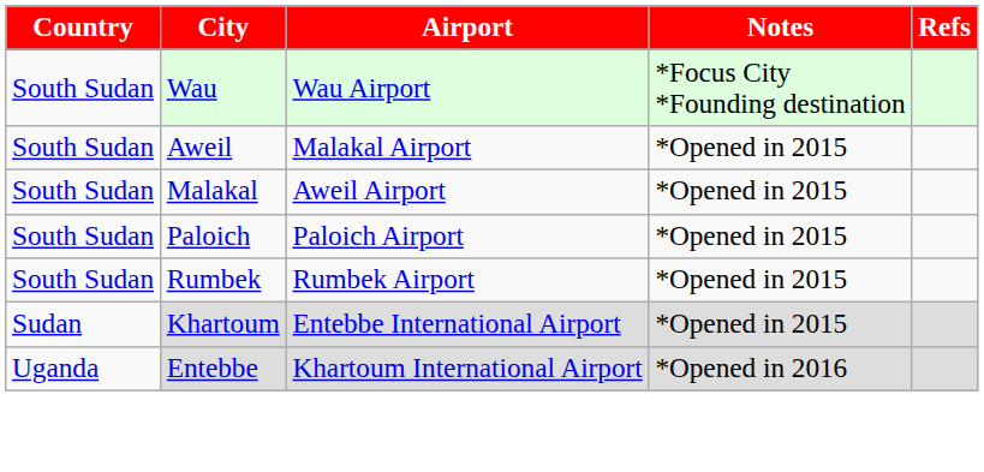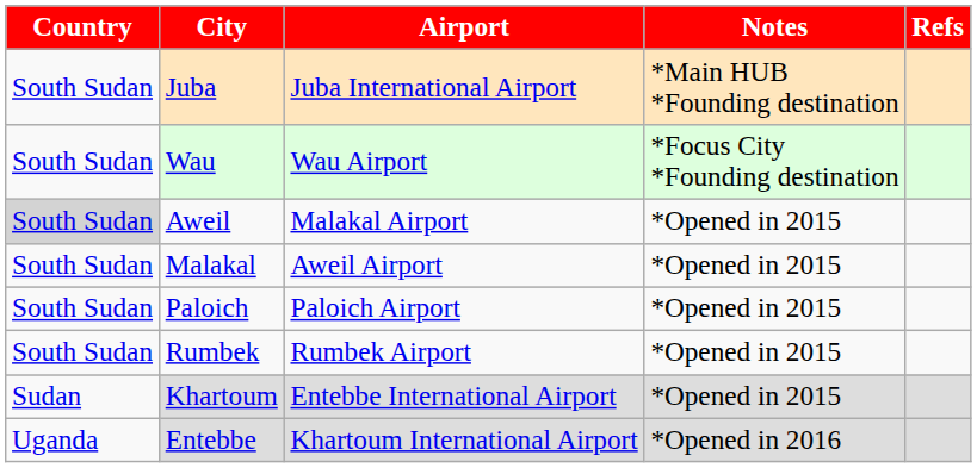 <table class="sortable wikitable toccolours">
 <tr>
 <th style="background:red; color:white;">Country</th>
 <th style="background:red; color:white;">City</th>
 <th style="background:red; color:white;">Airport</th>
 <th style="background:red; color:white;">Notes</th>
 <th style="background:red; color:white;" class="unsortable">Refs</th>
 </tr>
 <tr>
 <td> <a href='#'>South Sudan</a></td>
+<td style="background:#ffe6bd;"><a href='#'>Juba</a></td>
+<td style="background:#ffe6bd;"><a href='#'>Juba International Airport</a></td>
+<td style="background:#ffe6bd;">*Main HUB <br> *Founding destination</td>
+<td style="background:#ffe6bd;"></td>
+</tr>
+<tr>
+<td> <a href='#'>South Sudan</a></td>
 <td style="background:#dfd;"><a href='#'>Wau</a></td>
 <td style="background:#dfd;"><a href='#'>Wau Airport</a></td>
 <td style="background:#dfd;">*Focus City <br> *Founding destination</td>
 <td style="background:#dfd;"></td>
 </tr>
 <tr>
-<td> <a href='#'>South Sudan</a></td>
+<td style="background: lightgrey;"> <a href='#'>South Sudan</a></td>
 <td style="background:#white;"><a href='#'>Aweil</a></td>
 <td style="background:#white;"><a href='#'>Malakal Airport</a></td>
 <td style="background:#white;">*Opened in 2015</td>
 <td style="background:#white;"></td>
 </tr>
 <tr>
 <td> <a href='#'>South Sudan</a></td>
 <td style="background:#white;"><a href='#'>Malakal</a></td>
 <td style="background:#white;"><a href='#'>Aweil Airport</a></td>
 <td style="background:#white;">*Opened in 2015</td>
 <td style="background:#white;"></td>
 </tr>
 <tr>
 <td> <a href='#'>South Sudan</a></td>
 <td style="background:#white;"><a href='#'>Paloich</a></td>
 <td style="background:#white;"><a href='#'>Paloich Airport</a></td>
 <td style="background:#white;">*Opened in 2015</td>
 <td style="background:#white;"></td>
 </tr>
 <tr>
 <td> <a href='#'>South Sudan</a></td>
 <td style="background:#white;"><a href='#'>Rumbek</a></td>
 <td style="background:#white;"><a href='#'>Rumbek Airport</a></td>
 <td style="background:#white;">*Opened in 2015</td>
 <td style="background:#white;"></td>
 </tr>
 <tr>
 <td> <a href='#'>Sudan</a></td>
 <td style="background:#ddd;"><a href='#'>Khartoum</a></td>
 <td style="background:#ddd;"><a href='#'>Entebbe International Airport</a></td>
 <td style="background:#ddd;">*Opened in 2015</td>
 <td style="background:#ddd;"></td>
 </tr>
 <tr>
 <td> <a href='#'>Uganda</a></td>
 <td style="background:#ddd;"><a href='#'>Entebbe</a></td>
 <td style="background:#ddd;"><a href='#'>Khartoum International Airport</a></td>
 <td style="background:#ddd;">*Opened in 2016</td>
 <td style="background:#ddd;"></td>
 </tr>
 </table>
